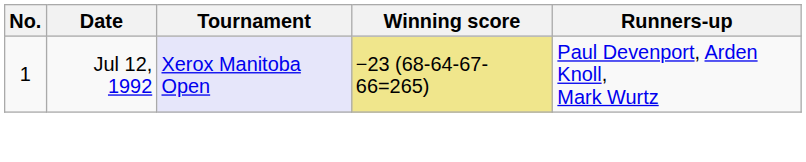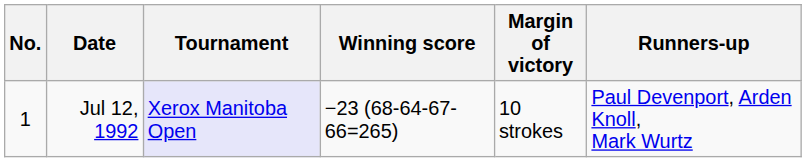 <table class="wikitable" style="font-size:95%;">
 <tr>
 <th>No.</th>
 <th>Date</th>
 <th>Tournament</th>
 <th>Winning score</th>
+<th>Margin of<br>victory</th>
 <th>Runners-up</th>
 </tr>
 <tr>
 <td align=center>1</td>
 <td align=right>Jul 12, <a href='#'>1992</a></td>
 <td style="background: lavender;"><a href='#'>Xerox Manitoba Open</a></td>
-<td style="background: khaki;">−23 (68-64-67-66=265)</td>
+<td>−23 (68-64-67-66=265)</td>
+<td>10 strokes</td>
 <td> <a href='#'>Paul Devenport</a>,  <a href='#'>Arden Knoll</a>,<br> <a href='#'>Mark Wurtz</a></td>
 </tr>
 </table>
